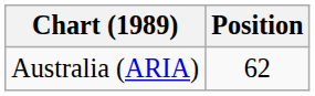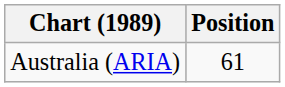 <table class="wikitable">
 <tr>
 <th>Chart (1989)</th>
 <th>Position</th>
 </tr>
 <tr>
 <td>Australia (<a href='#'>ARIA</a>)</td>
-<td style="text-align:center;">62</td>
+<td style="text-align:center;">61</td>
 </tr>
 </table>
